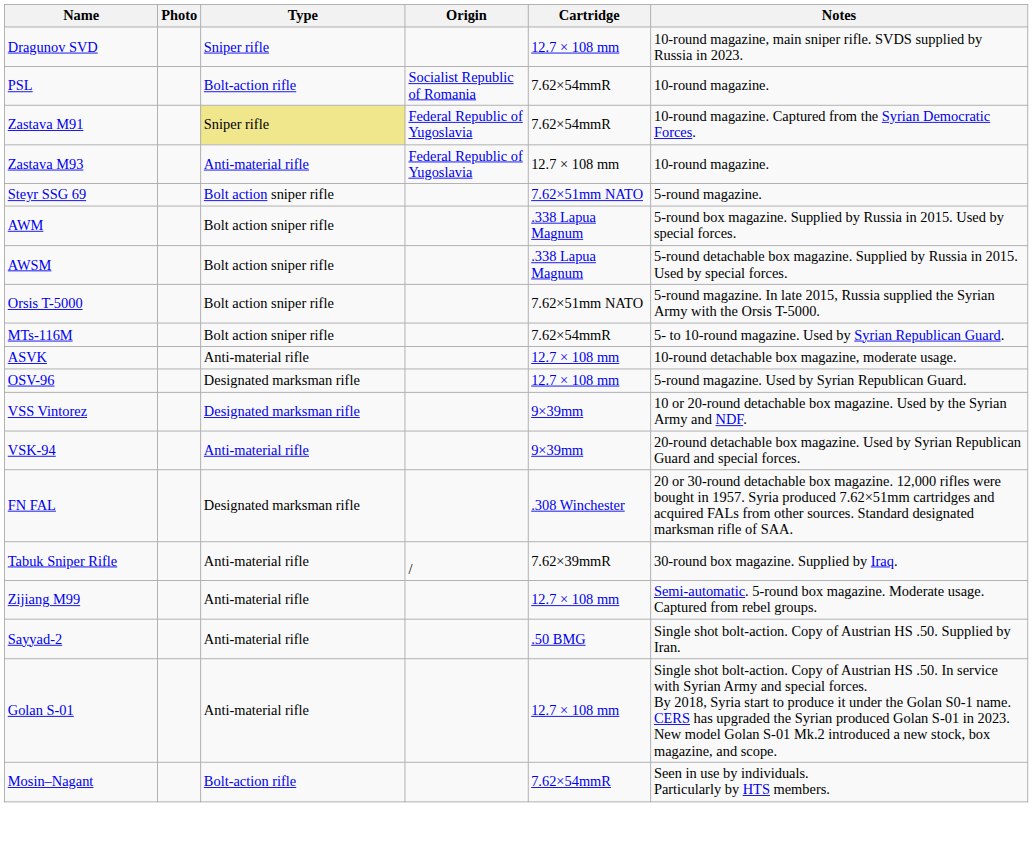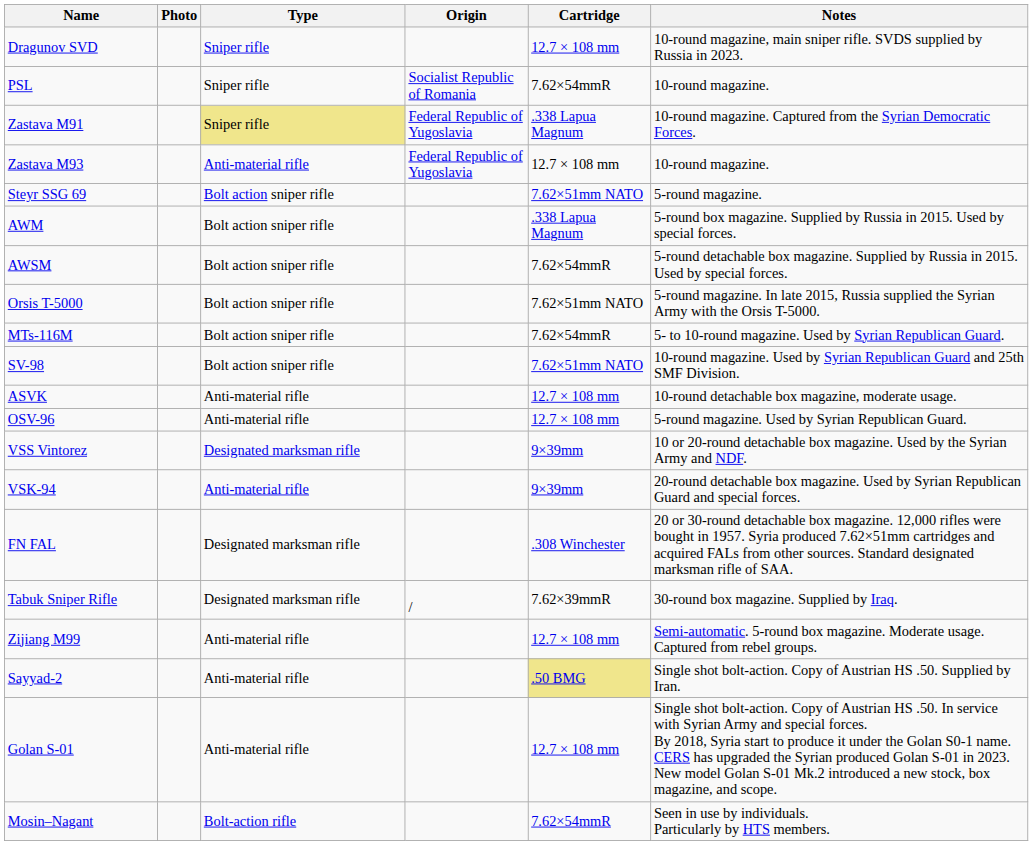 <table class="wikitable" style="width:90%;">
 <tr>
 <th style="width:15%;">Name</th>
 <th>Photo</th>
 <th style="width:20%;">Type</th>
 <th style="width:12%;">Origin</th>
 <th style="width:12%;">Cartridge</th>
 <th>Notes</th>
 </tr>
 <tr>
 <td><a href='#'>Dragunov SVD</a></td>
 <td></td>
 <td><a href='#'>Sniper rifle</a></td>
 <td><br></td>
 <td><a href='#'>12.7 × 108 mm</a></td>
 <td>10-round magazine, main sniper rifle. SVDS supplied by Russia in 2023.</td>
 </tr>
 <tr>
 <td><a href='#'>PSL</a></td>
 <td></td>
-<td><a href='#'>Bolt-action rifle</a></td>
+<td>Sniper rifle</td>
 <td> <a href='#'>Socialist Republic of Romania</a></td>
 <td>7.62×54mmR</td>
 <td>10-round magazine.</td>
 </tr>
 <tr>
 <td><a href='#'>Zastava M91</a></td>
 <td></td>
 <td style="background: khaki;">Sniper rifle</td>
 <td> <a href='#'>Federal Republic of Yugoslavia</a></td>
-<td>7.62×54mmR</td>
+<td><a href='#'>.338 Lapua Magnum</a></td>
 <td>10-round magazine. Captured from the <a href='#'>Syrian Democratic Forces</a>.</td>
 </tr>
 <tr>
 <td><a href='#'>Zastava M93</a></td>
 <td></td>
 <td><a href='#'>Anti-material rifle</a></td>
 <td> <a href='#'>Federal Republic of Yugoslavia</a></td>
 <td>12.7 × 108 mm</td>
 <td>10-round magazine.</td>
 </tr>
 <tr>
 <td><a href='#'>Steyr SSG 69</a></td>
 <td></td>
 <td><a href='#'>Bolt action</a> sniper rifle</td>
 <td></td>
 <td><a href='#'>7.62×51mm NATO</a></td>
 <td>5-round magazine.</td>
 </tr>
 <tr>
 <td><a href='#'>AWM</a></td>
 <td></td>
 <td>Bolt action sniper rifle</td>
 <td></td>
 <td><a href='#'>.338 Lapua Magnum</a></td>
 <td>5-round box magazine. Supplied by Russia in 2015. Used by special forces.</td>
 </tr>
 <tr>
 <td><a href='#'>AWSM</a></td>
 <td></td>
 <td>Bolt action sniper rifle</td>
 <td></td>
-<td><a href='#'>.338 Lapua Magnum</a></td>
+<td>7.62×54mmR</td>
 <td>5-round detachable box magazine. Supplied by Russia in 2015. Used by special forces.</td>
 </tr>
 <tr>
 <td><a href='#'>Orsis T-5000</a></td>
 <td></td>
 <td>Bolt action sniper rifle</td>
 <td></td>
 <td>7.62×51mm NATO</td>
 <td>5-round magazine. In late 2015, Russia supplied the Syrian Army with the Orsis T-5000.</td>
 </tr>
 <tr>
 <td><a href='#'>MTs-116M</a></td>
 <td></td>
 <td>Bolt action sniper rifle</td>
 <td></td>
 <td>7.62×54mmR</td>
 <td>5- to 10-round magazine. Used by <a href='#'>Syrian Republican Guard</a>.</td>
 </tr>
 <tr>
+<td><a href='#'>SV-98</a></td>
+<td></td>
+<td>Bolt action sniper rifle</td>
+<td></td>
+<td><a href='#'>7.62×51mm NATO</a></td>
+<td>10-round magazine. Used by <a href='#'>Syrian Republican Guard</a> and 25th SMF Division.</td>
+</tr>
+<tr>
 <td><a href='#'>ASVK</a></td>
 <td></td>
 <td>Anti-material rifle</td>
 <td></td>
 <td><a href='#'>12.7 × 108 mm</a></td>
 <td>10-round detachable box magazine, moderate usage.</td>
 </tr>
 <tr>
 <td><a href='#'>OSV-96</a></td>
 <td></td>
-<td>Designated marksman rifle</td>
+<td>Anti-material rifle</td>
 <td></td>
 <td><a href='#'>12.7 × 108 mm</a></td>
 <td>5-round magazine. Used by Syrian Republican Guard.</td>
 </tr>
 <tr>
 <td><a href='#'>VSS Vintorez</a></td>
 <td></td>
 <td><a href='#'>Designated marksman rifle</a></td>
 <td></td>
 <td><a href='#'>9×39mm</a></td>
 <td>10 or 20-round detachable box magazine. Used by the Syrian Army and <a href='#'>NDF</a>.</td>
 </tr>
 <tr>
 <td><a href='#'>VSK-94</a></td>
 <td></td>
 <td><a href='#'>Anti-material rifle</a></td>
 <td></td>
 <td><a href='#'>9×39mm</a></td>
 <td>20-round detachable box magazine. Used by Syrian Republican Guard and special forces.</td>
 </tr>
 <tr>
 <td><a href='#'>FN FAL</a></td>
 <td><br></td>
 <td>Designated marksman rifle</td>
 <td></td>
 <td><a href='#'>.308 Winchester</a></td>
 <td>20 or 30-round detachable box magazine. 12,000 rifles were bought in 1957. Syria produced 7.62×51mm cartridges and acquired FALs from other sources. Standard designated marksman rifle of SAA.</td>
 </tr>
 <tr>
 <td><a href='#'>Tabuk Sniper Rifle</a><br></td>
 <td></td>
-<td>Anti-material rifle</td>
+<td>Designated marksman rifle</td>
 <td><br>/ </td>
 <td>7.62×39mmR</td>
 <td>30-round box magazine. Supplied by <a href='#'>Iraq</a>.</td>
 </tr>
 <tr>
 <td><a href='#'>Zijiang M99</a></td>
 <td></td>
 <td>Anti-material rifle</td>
 <td></td>
 <td><a href='#'>12.7 × 108 mm</a></td>
 <td><a href='#'>Semi-automatic</a>. 5-round box magazine. Moderate usage. Captured from rebel groups.</td>
 </tr>
 <tr>
 <td><a href='#'>Sayyad-2</a></td>
 <td></td>
 <td>Anti-material rifle</td>
 <td><br></td>
-<td><a href='#'>.50 BMG</a></td>
+<td style="background: khaki;"><a href='#'>.50 BMG</a></td>
 <td>Single shot bolt-action. Copy of Austrian HS .50. Supplied by Iran.</td>
 </tr>
 <tr>
 <td><a href='#'>Golan S-01</a></td>
 <td></td>
 <td>Anti-material rifle</td>
 <td><br></td>
 <td><a href='#'>12.7 × 108 mm</a></td>
 <td>Single shot bolt-action. Copy of Austrian HS .50. In service with Syrian Army and special forces.<br>By 2018, Syria start to produce it under the Golan S0-1 name. <a href='#'>CERS</a> has upgraded the Syrian produced Golan S-01 in 2023. New model Golan S-01 Mk.2 introduced a new stock, box magazine, and scope.</td>
 </tr>
 <tr>
 <td><a href='#'>Mosin–Nagant</a></td>
 <td></td>
 <td><a href='#'>Bolt-action rifle</a></td>
 <td></td>
 <td><a href='#'>7.62×54mmR</a></td>
 <td>Seen in use by individuals.<br>Particularly by <a href='#'>HTS</a> members.</td>
 </tr>
 </table>
